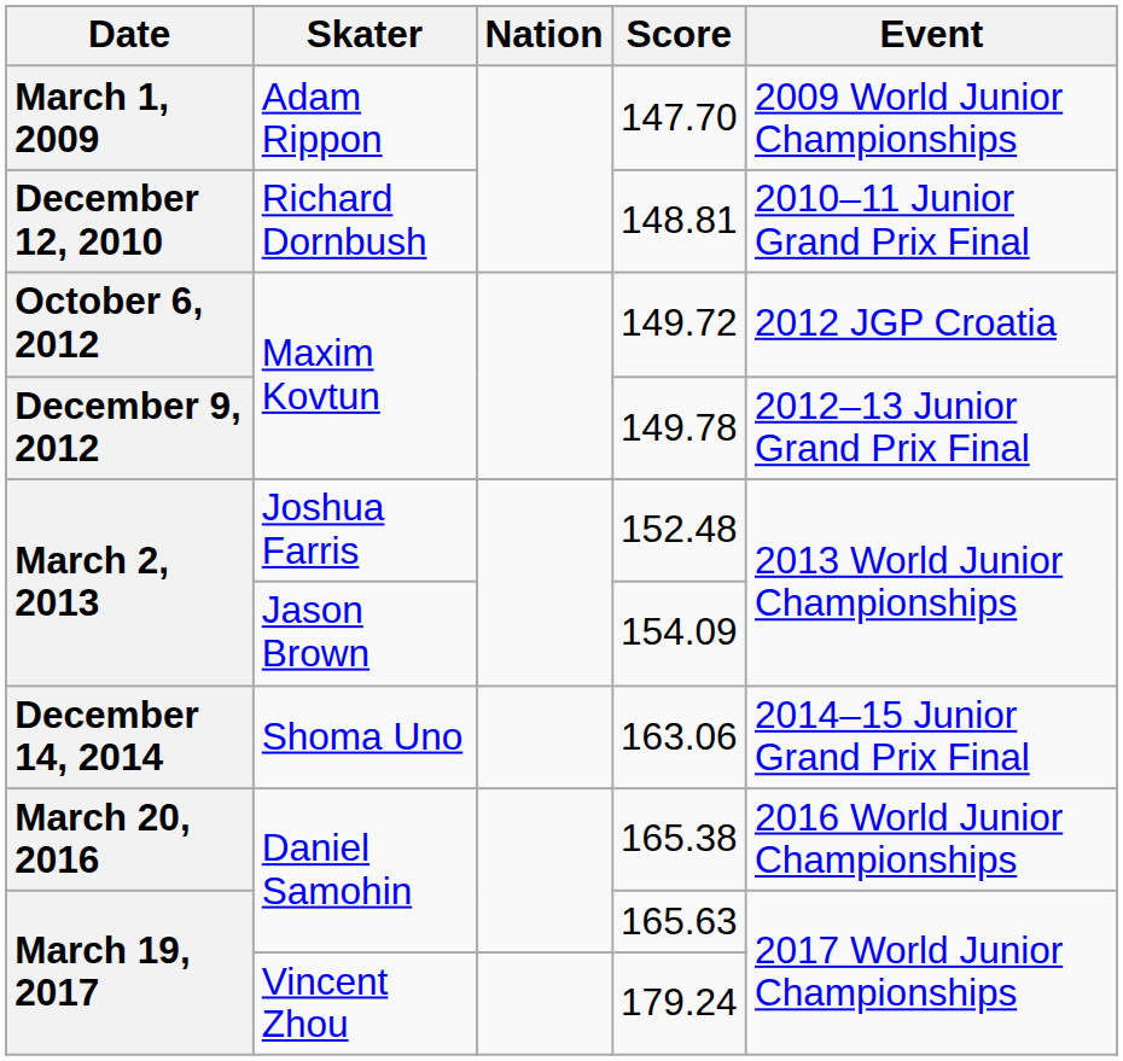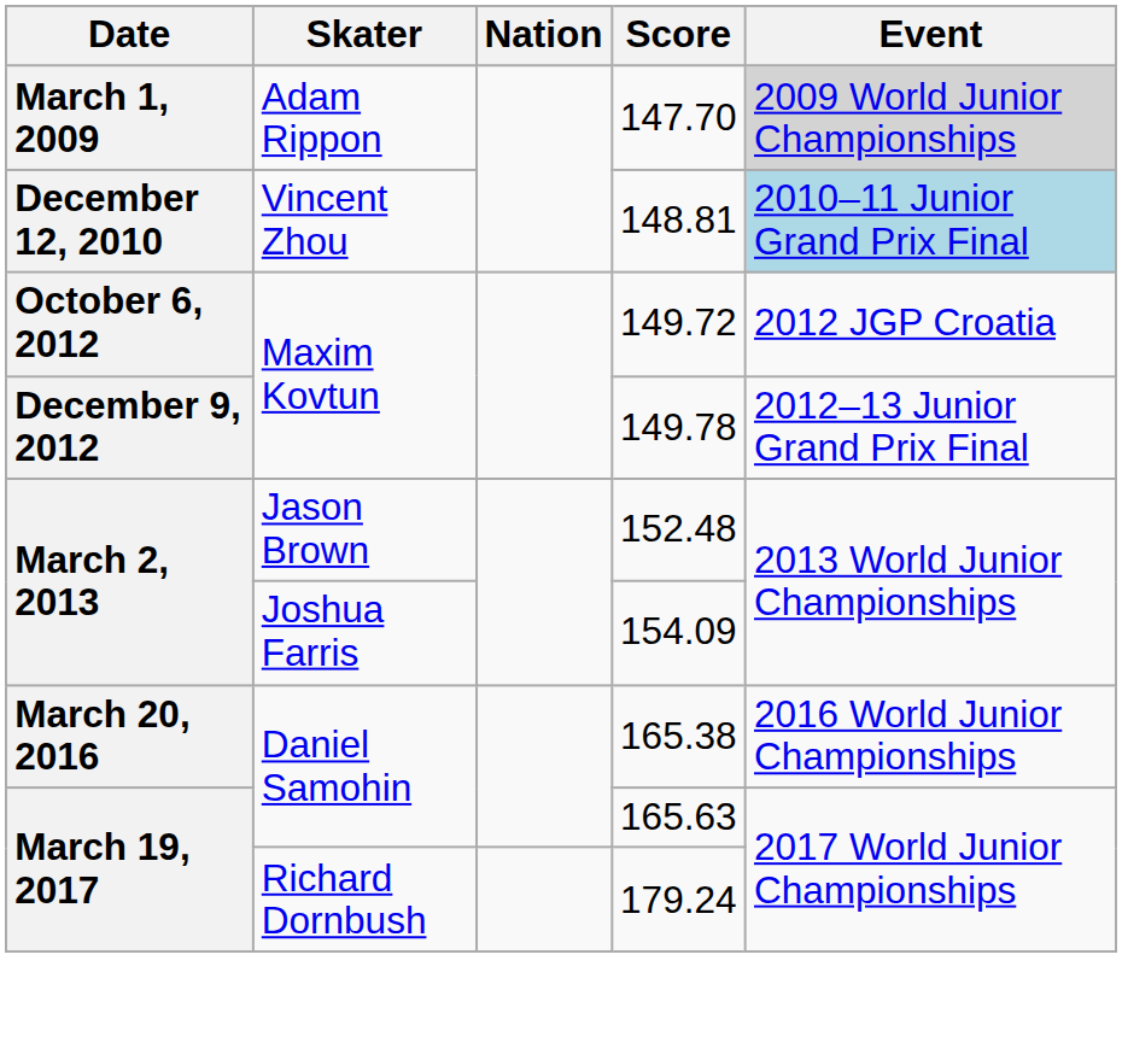 <table class="wikitable unsortable" style="text-align:left; width:75%">
 <tr>
 <th scope="col">Date</th>
 <th scope="col">Skater</th>
 <th scope="col">Nation</th>
 <th scope="col">Score</th>
 <th scope="col">Event</th>
 </tr>
 <tr>
 <th scope="row" style="text-align:left">March 1, 2009</th>
 <td><a href='#'>Adam Rippon</a></td>
 <td rowspan="2"></td>
 <td style="text-align:center">147.70</td>
-<td><a href='#'>2009 World Junior Championships</a></td>
+<td style="background: lightgrey;"><a href='#'>2009 World Junior Championships</a></td>
 </tr>
 <tr>
 <th scope="row" style="text-align:left">December 12, 2010</th>
-<td><a href='#'>Richard Dornbush</a></td>
+<td><a href='#'>Vincent Zhou</a></td>
 <td style="text-align:center">148.81</td>
-<td><a href='#'>2010–11 Junior Grand Prix Final</a></td>
+<td style="background: lightblue;"><a href='#'>2010–11 Junior Grand Prix Final</a></td>
 </tr>
 <tr>
 <th scope="row" style="text-align:left">October 6, 2012</th>
 <td rowspan="2"><a href='#'>Maxim Kovtun</a></td>
 <td rowspan="2"></td>
 <td style="text-align:center">149.72</td>
 <td><a href='#'>2012 JGP Croatia</a></td>
 </tr>
 <tr>
 <th scope="row" style="text-align:left">December 9, 2012</th>
 <td style="text-align:center">149.78</td>
 <td><a href='#'>2012–13 Junior Grand Prix Final</a></td>
 </tr>
 <tr>
 <th scope="row" style="text-align:left" rowspan="2">March 2, 2013</th>
-<td><a href='#'>Joshua Farris</a></td>
+<td><a href='#'>Jason Brown</a></td>
 <td rowspan="2"></td>
 <td style="text-align:center">152.48</td>
 <td rowspan="2"><a href='#'>2013 World Junior Championships</a></td>
 </tr>
 <tr>
-<td><a href='#'>Jason Brown</a></td>
+<td><a href='#'>Joshua Farris</a></td>
 <td style="text-align:center">154.09</td>
-</tr>
-<tr>
-<th scope="row" style="text-align:left">December 14, 2014</th>
-<td><a href='#'>Shoma Uno</a></td>
-<td></td>
-<td style="text-align:center">163.06</td>
-<td><a href='#'>2014–15 Junior Grand Prix Final</a></td>
 </tr>
 <tr>
 <th scope="row" style="text-align:left">March 20, 2016</th>
 <td rowspan="2"><a href='#'>Daniel Samohin</a></td>
 <td rowspan="2"></td>
 <td style="text-align:center">165.38</td>
 <td><a href='#'>2016 World Junior Championships</a></td>
 </tr>
 <tr>
 <th rowspan="2" scope="row" style="text-align:left">March 19, 2017</th>
 <td style="text-align:center">165.63</td>
 <td rowspan="2"><a href='#'>2017 World Junior Championships</a></td>
 </tr>
 <tr>
-<td><a href='#'>Vincent Zhou</a></td>
+<td><a href='#'>Richard Dornbush</a></td>
 <td></td>
 <td style="text-align:center">179.24</td>
 </tr>
 </table>
